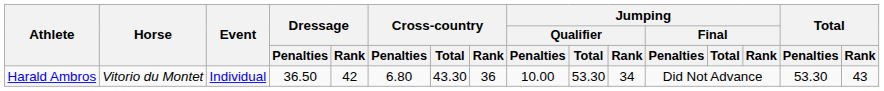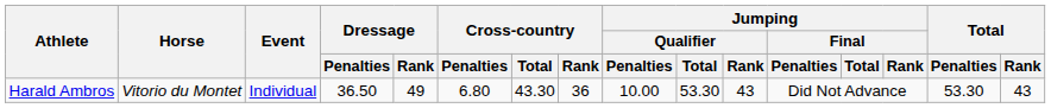 <table class=wikitable style=font-size:90%;text-align:center>
 <tr>
 <th rowspan="3">Athlete</th>
 <th rowspan="3">Horse</th>
 <th rowspan="3">Event</th>
 <th colspan="2" rowspan="2">Dressage</th>
 <th colspan="3" rowspan="2">Cross-country</th>
 <th colspan="6">Jumping</th>
 <th colspan="2" rowspan="2">Total</th>
 </tr>
 <tr style="font-size:95%">
 <th colspan="3">Qualifier</th>
 <th colspan="3">Final</th>
 </tr>
 <tr style="font-size:95%">
 <th>Penalties</th>
 <th>Rank</th>
 <th>Penalties</th>
 <th>Total</th>
 <th>Rank</th>
 <th>Penalties</th>
 <th>Total</th>
 <th>Rank</th>
 <th>Penalties</th>
 <th>Total</th>
 <th>Rank</th>
 <th>Penalties</th>
 <th>Rank</th>
 </tr>
 <tr align="center">
 <td align="left"><a href='#'>Harald Ambros</a></td>
 <td align="left"><em>Vitorio du Montet</em></td>
 <td align="left"><a href='#'>Individual</a></td>
 <td>36.50</td>
-<td>42</td>
+<td>49</td>
 <td>6.80</td>
 <td>43.30</td>
 <td>36</td>
 <td>10.00</td>
 <td>53.30</td>
-<td>34</td>
+<td>43</td>
 <td colspan="3">Did Not Advance</td>
 <td>53.30</td>
 <td>43</td>
 </tr>
 </table>
